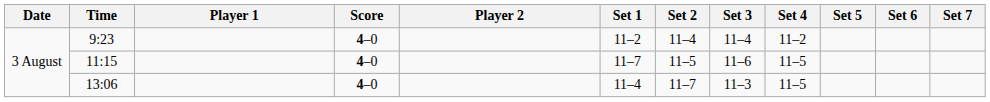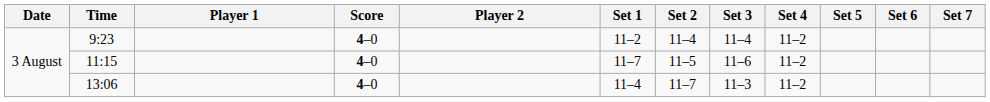 <table class="wikitable" style="text-align: center; font-size:90% ">
 <tr>
 <th width="60">Date</th>
 <th width="60">Time</th>
 <th align="right" width="200">Player 1</th>
 <th width="60">Score</th>
 <th align="left" width="200">Player 2</th>
 <th width="50">Set 1</th>
 <th width="50">Set 2</th>
 <th width="50">Set 3</th>
 <th width="50">Set 4</th>
 <th width="50">Set 5</th>
 <th width="50">Set 6</th>
 <th width="50">Set 7</th>
 </tr>
 <tr>
 <td rowspan=3>3 August</td>
 <td>9:23</td>
 <td align=left><strong></strong></td>
 <td align=center><strong>4</strong>–0</td>
 <td align=left></td>
 <td>11–2</td>
 <td>11–4</td>
 <td>11–4</td>
 <td>11–2</td>
 <td></td>
 <td></td>
 <td></td>
 </tr>
 <tr>
 <td>11:15</td>
 <td align=left><strong></strong></td>
 <td align=center><strong>4</strong>–0</td>
 <td align=left></td>
 <td>11–7</td>
 <td>11–5</td>
 <td>11–6</td>
-<td>11–5</td>
+<td>11–2</td>
 <td></td>
 <td></td>
 <td></td>
 </tr>
 <tr>
 <td>13:06</td>
 <td align=left><strong></strong></td>
 <td align=center><strong>4</strong>–0</td>
 <td align=left></td>
 <td>11–4</td>
 <td>11–7</td>
 <td>11–3</td>
-<td>11–5</td>
+<td>11–2</td>
 <td></td>
 <td></td>
 <td></td>
 </tr>
 </table>
